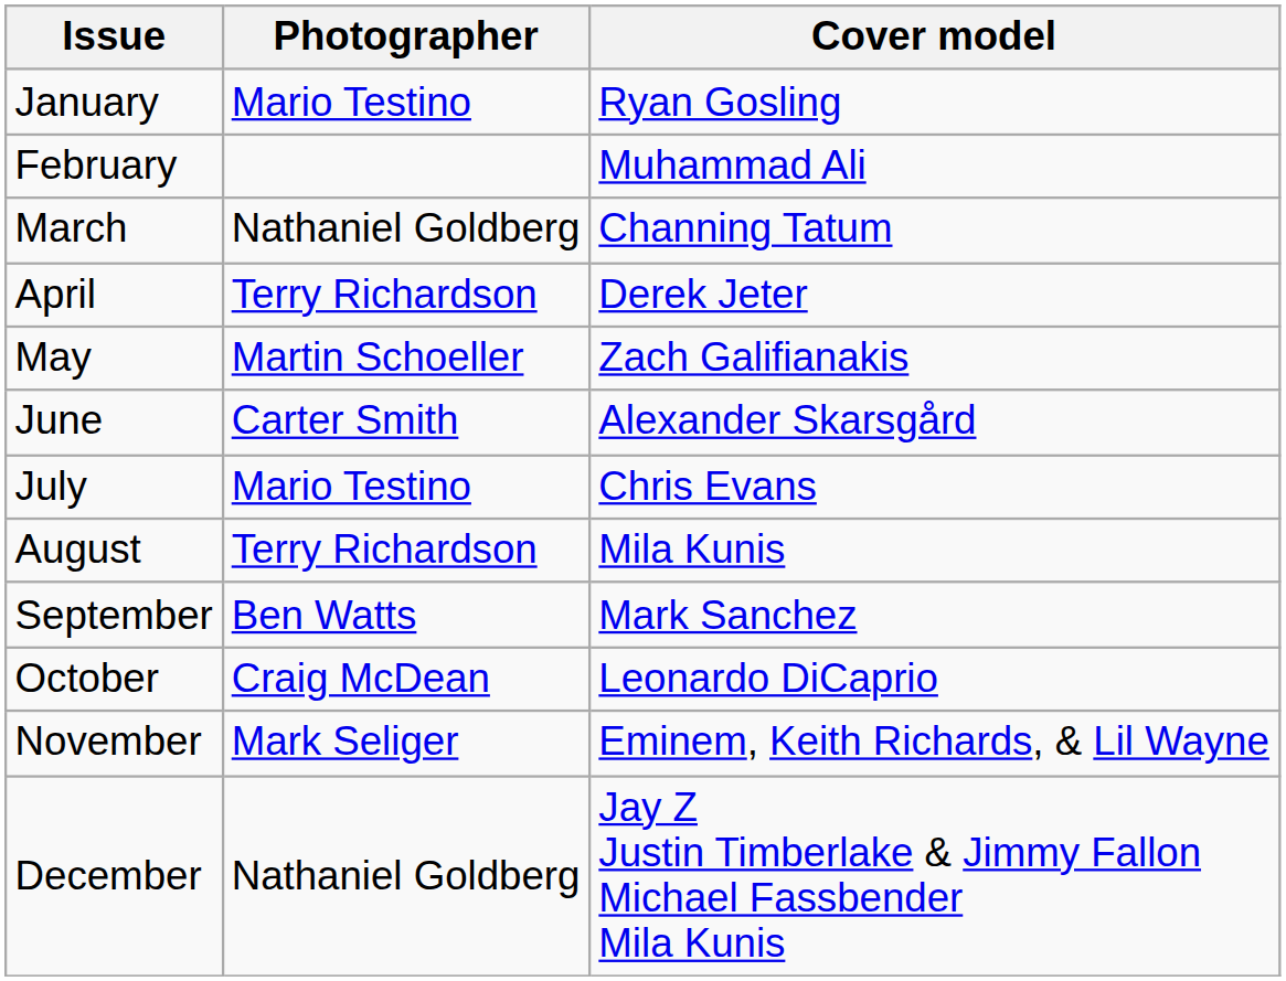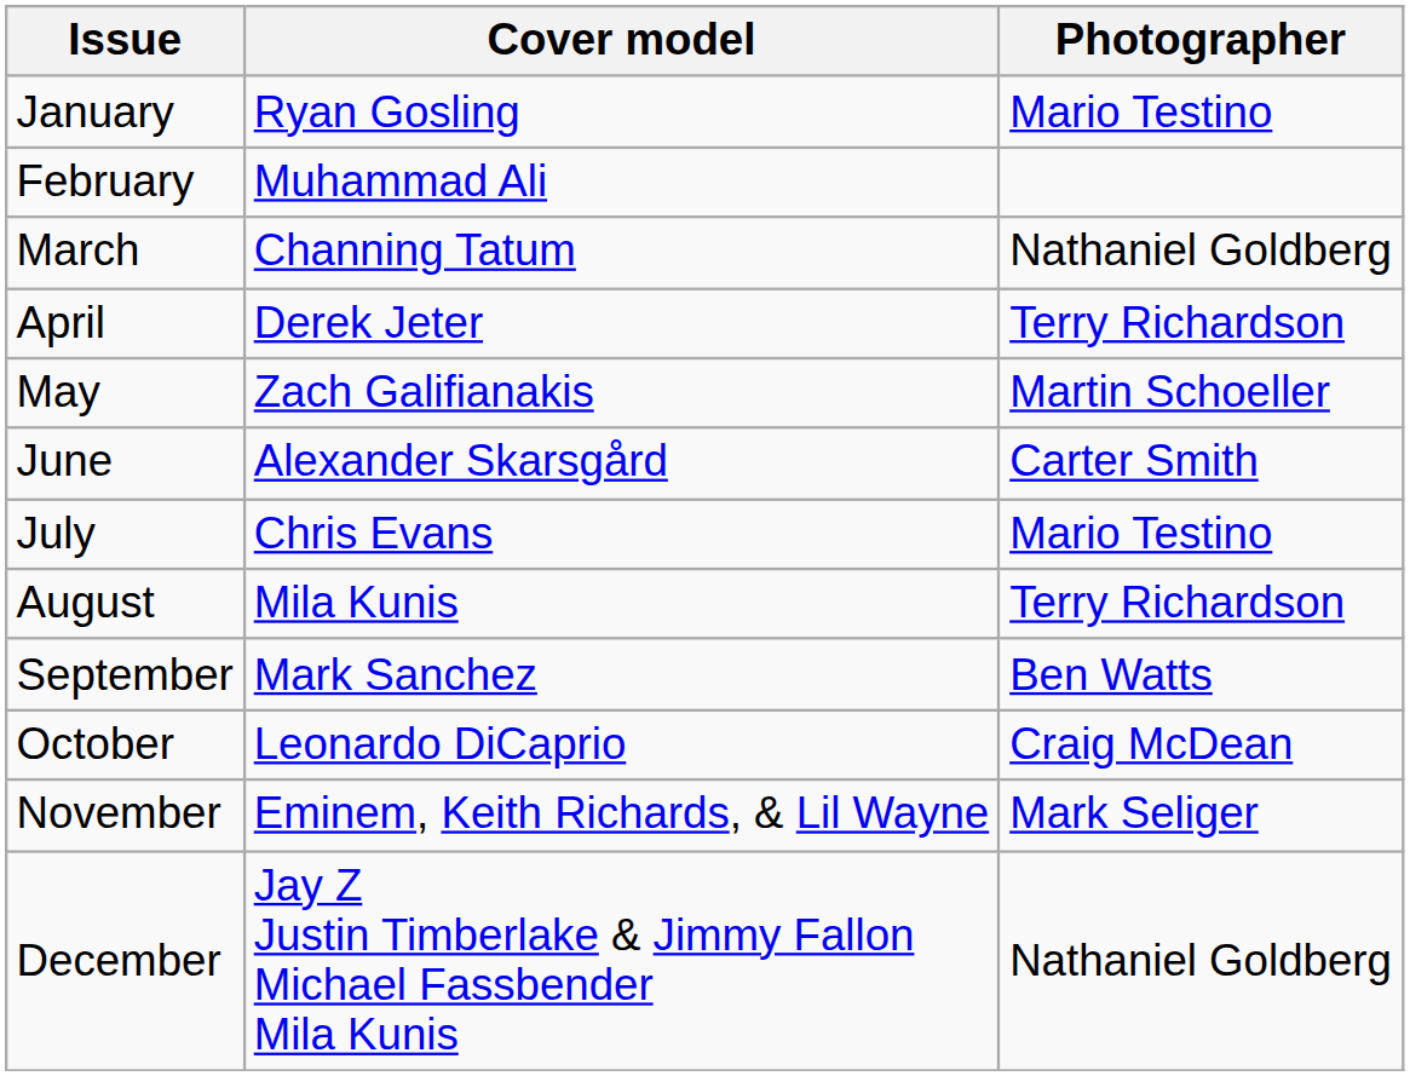 <table class="sortable wikitable">
 <tr>
 <th>Issue</th>
+<th>Cover model</th>
 <th>Photographer</th>
-<th>Cover model</th>
 </tr>
 <tr>
 <td>January</td>
+<td><a href='#'>Ryan Gosling</a></td>
 <td><a href='#'>Mario Testino</a></td>
-<td><a href='#'>Ryan Gosling</a></td>
 </tr>
 <tr>
 <td>February</td>
+<td><a href='#'>Muhammad Ali</a></td>
 <td></td>
-<td><a href='#'>Muhammad Ali</a></td>
 </tr>
 <tr>
 <td>March</td>
+<td><a href='#'>Channing Tatum</a></td>
 <td>Nathaniel Goldberg</td>
-<td><a href='#'>Channing Tatum</a></td>
 </tr>
 <tr>
 <td>April</td>
+<td><a href='#'>Derek Jeter</a></td>
 <td><a href='#'>Terry Richardson</a></td>
-<td><a href='#'>Derek Jeter</a></td>
 </tr>
 <tr>
 <td>May</td>
+<td><a href='#'>Zach Galifianakis</a></td>
 <td><a href='#'>Martin Schoeller</a></td>
-<td><a href='#'>Zach Galifianakis</a></td>
 </tr>
 <tr>
 <td>June</td>
+<td><a href='#'>Alexander Skarsgård</a></td>
 <td><a href='#'>Carter Smith</a></td>
-<td><a href='#'>Alexander Skarsgård</a></td>
 </tr>
 <tr>
 <td>July</td>
+<td><a href='#'>Chris Evans</a></td>
 <td><a href='#'>Mario Testino</a></td>
-<td><a href='#'>Chris Evans</a></td>
 </tr>
 <tr>
 <td>August</td>
+<td><a href='#'>Mila Kunis</a></td>
 <td><a href='#'>Terry Richardson</a></td>
-<td><a href='#'>Mila Kunis</a></td>
 </tr>
 <tr>
 <td>September</td>
+<td><a href='#'>Mark Sanchez</a></td>
 <td><a href='#'>Ben Watts</a></td>
-<td><a href='#'>Mark Sanchez</a></td>
 </tr>
 <tr>
 <td>October</td>
+<td><a href='#'>Leonardo DiCaprio</a></td>
 <td><a href='#'>Craig McDean</a></td>
-<td><a href='#'>Leonardo DiCaprio</a></td>
 </tr>
 <tr>
 <td>November</td>
+<td><a href='#'>Eminem</a>, <a href='#'>Keith Richards</a>, & <a href='#'>Lil Wayne</a></td>
 <td><a href='#'>Mark Seliger</a></td>
-<td><a href='#'>Eminem</a>, <a href='#'>Keith Richards</a>, & <a href='#'>Lil Wayne</a></td>
 </tr>
 <tr>
 <td>December</td>
+<td><a href='#'>Jay Z</a><br><a href='#'>Justin Timberlake</a> & <a href='#'>Jimmy Fallon</a><br><a href='#'>Michael Fassbender</a><br><a href='#'>Mila Kunis</a></td>
 <td>Nathaniel Goldberg</td>
-<td><a href='#'>Jay Z</a><br><a href='#'>Justin Timberlake</a> & <a href='#'>Jimmy Fallon</a><br><a href='#'>Michael Fassbender</a><br><a href='#'>Mila Kunis</a></td>
 </tr>
 </table>
